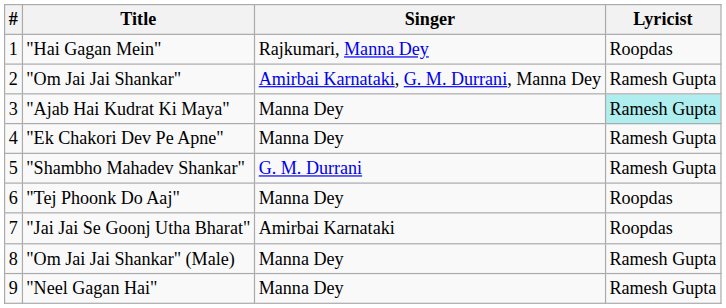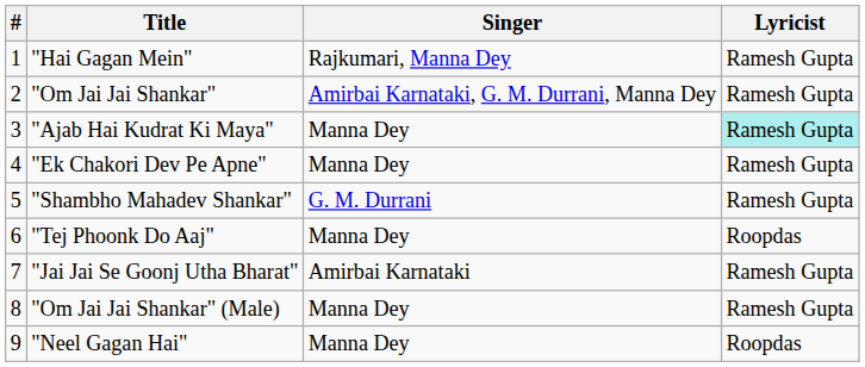 <table class="wikitable" style="font-size:95%;">
 <tr>
 <th>#</th>
 <th>Title</th>
 <th>Singer</th>
 <th>Lyricist</th>
 </tr>
 <tr>
 <td>1</td>
 <td>"Hai Gagan Mein"</td>
 <td>Rajkumari, <a href='#'>Manna Dey</a></td>
-<td>Roopdas</td>
+<td>Ramesh Gupta</td>
 </tr>
 <tr>
 <td>2</td>
 <td>"Om Jai Jai Shankar"</td>
 <td><a href='#'>Amirbai Karnataki</a>, <a href='#'>G. M. Durrani</a>, Manna Dey</td>
 <td>Ramesh Gupta</td>
 </tr>
 <tr>
 <td>3</td>
 <td>"Ajab Hai Kudrat Ki Maya"</td>
 <td>Manna Dey</td>
 <td style="background: paleturquoise;">Ramesh Gupta</td>
 </tr>
 <tr>
 <td>4</td>
 <td>"Ek Chakori Dev Pe Apne"</td>
 <td>Manna Dey</td>
 <td>Ramesh Gupta</td>
 </tr>
 <tr>
 <td>5</td>
 <td>"Shambho Mahadev Shankar"</td>
 <td><a href='#'>G. M. Durrani</a></td>
 <td>Ramesh Gupta</td>
 </tr>
 <tr>
 <td>6</td>
 <td>"Tej Phoonk Do Aaj"</td>
 <td>Manna Dey</td>
 <td>Roopdas</td>
 </tr>
 <tr>
 <td>7</td>
 <td>"Jai Jai Se Goonj Utha Bharat"</td>
 <td>Amirbai Karnataki</td>
-<td>Roopdas</td>
+<td>Ramesh Gupta</td>
 </tr>
 <tr>
 <td>8</td>
 <td>"Om Jai Jai Shankar" (Male)</td>
 <td>Manna Dey</td>
 <td>Ramesh Gupta</td>
 </tr>
 <tr>
 <td>9</td>
 <td>"Neel Gagan Hai"</td>
 <td>Manna Dey</td>
-<td>Ramesh Gupta</td>
+<td>Roopdas</td>
 </tr>
 </table>
